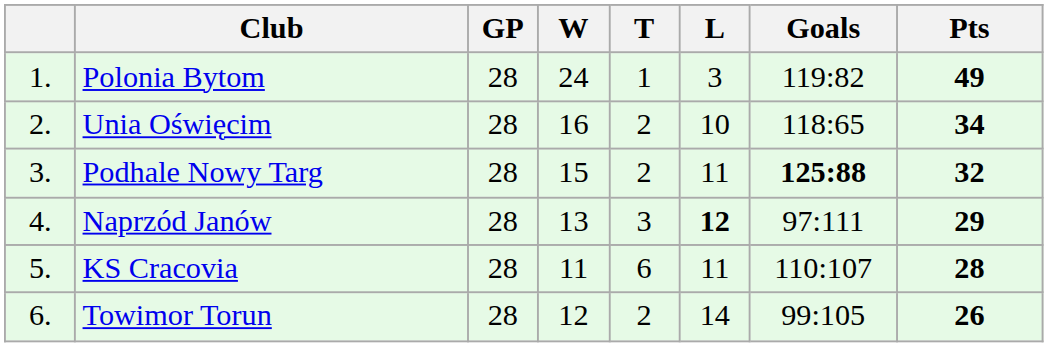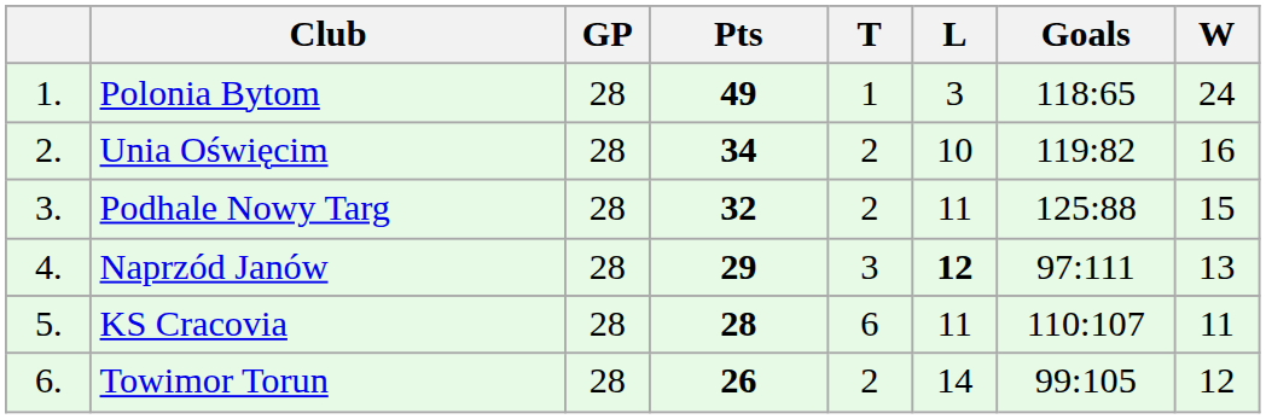 <table class="wikitable">
 <tr>
 <th width="30"></th>
 <th width="200">Club</th>
 <th width="30">GP</th>
-<th width="30">W</th>
+<th width="70">Pts</th>
 <th width="30">T</th>
 <th width="30">L</th>
 <th width="70">Goals</th>
-<th width="70">Pts</th>
+<th width="30">W</th>
 </tr>
 <tr bgcolor="#e6fae6" align="center">
 <td>1.</td>
 <td align="left"><a href='#'>Polonia Bytom</a></td>
 <td>28</td>
-<td>24</td>
+<td><strong>49</strong></td>
 <td>1</td>
 <td>3</td>
-<td>119:82</td>
-<td><strong>49</strong></td>
+<td>118:65</td>
+<td>24</td>
 </tr>
 <tr bgcolor="#e6fae6" align="center">
 <td>2.</td>
 <td align="left"><a href='#'>Unia Oświęcim</a></td>
 <td>28</td>
-<td>16</td>
+<td><strong>34</strong></td>
 <td>2</td>
 <td>10</td>
-<td>118:65</td>
-<td><strong>34</strong></td>
+<td>119:82</td>
+<td>16</td>
 </tr>
 <tr bgcolor="#e6fae6" align="center">
 <td>3.</td>
 <td align="left"><a href='#'>Podhale Nowy Targ</a></td>
 <td>28</td>
-<td>15</td>
+<td><strong>32</strong></td>
 <td>2</td>
 <td>11</td>
-<td><strong>125:88</strong></td>
-<td><strong>32</strong></td>
+<td>125:88</td>
+<td>15</td>
 </tr>
 <tr bgcolor="#e6fae6" align="center">
 <td>4.</td>
 <td align="left"><a href='#'>Naprzód Janów</a></td>
 <td>28</td>
-<td>13</td>
+<td><strong>29</strong></td>
 <td>3</td>
 <td><strong>12</strong></td>
 <td>97:111</td>
-<td><strong>29</strong></td>
+<td>13</td>
 </tr>
 <tr bgcolor="#e6fae6" align="center">
 <td>5.</td>
 <td align="left"><a href='#'>KS Cracovia</a></td>
 <td>28</td>
-<td>11</td>
+<td><strong>28</strong></td>
 <td>6</td>
 <td>11</td>
 <td>110:107</td>
-<td><strong>28</strong></td>
+<td>11</td>
 </tr>
 <tr bgcolor="#e6fae6" align="center">
 <td>6.</td>
 <td align="left"><a href='#'>Towimor Torun</a></td>
 <td>28</td>
-<td>12</td>
+<td><strong>26</strong></td>
 <td>2</td>
 <td>14</td>
 <td>99:105</td>
-<td><strong>26</strong></td>
+<td>12</td>
 </tr>
 </table>
